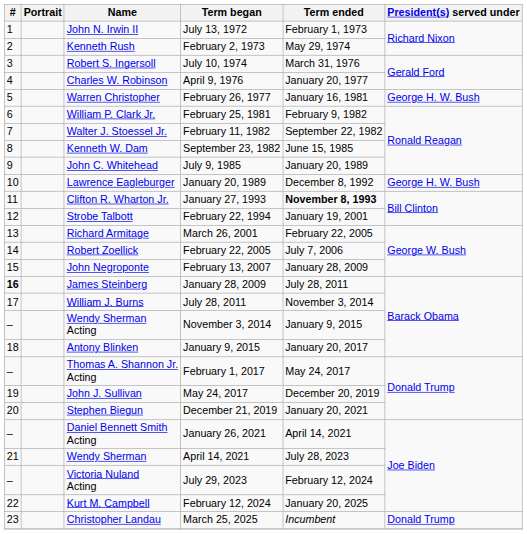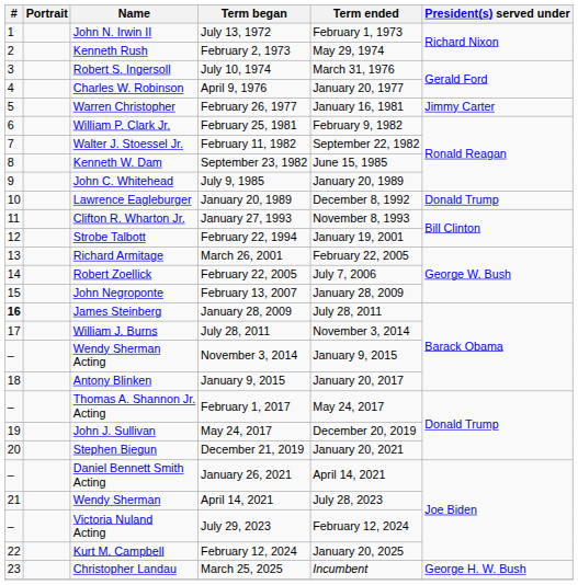 <table class="wikitable">
 <tr>
 <th>#</th>
 <th>Portrait</th>
 <th>Name</th>
 <th>Term began</th>
 <th>Term ended</th>
 <th><a href='#'>President(s)</a> served under</th>
 </tr>
 <tr>
 <td>1</td>
 <td></td>
 <td><a href='#'>John N. Irwin II</a></td>
 <td>July 13, 1972</td>
 <td>February 1, 1973</td>
 <td rowspan=3><a href='#'>Richard Nixon</a></td>
 </tr>
 <tr>
 <td>2</td>
 <td></td>
 <td><a href='#'>Kenneth Rush</a></td>
 <td>February 2, 1973</td>
 <td>May 29, 1974</td>
 </tr>
 <tr>
 <td rowspan=2>3</td>
 <td rowspan=2></td>
 <td rowspan=2><a href='#'>Robert S. Ingersoll</a></td>
 <td rowspan=2>July 10, 1974</td>
 <td rowspan=2>March 31, 1976</td>
 </tr>
 <tr>
 <td rowspan=2><a href='#'>Gerald Ford</a></td>
 </tr>
 <tr>
 <td>4</td>
 <td></td>
 <td><a href='#'>Charles W. Robinson</a></td>
 <td>April 9, 1976</td>
 <td>January 20, 1977</td>
 </tr>
 <tr>
 <td>5</td>
 <td></td>
 <td><a href='#'>Warren Christopher</a></td>
 <td>February 26, 1977</td>
 <td>January 16, 1981</td>
-<td><a href='#'>George H. W. Bush</a></td>
+<td><a href='#'>Jimmy Carter</a></td>
 </tr>
 <tr>
 <td>6</td>
 <td></td>
 <td><a href='#'>William P. Clark Jr.</a></td>
 <td>February 25, 1981</td>
 <td>February 9, 1982</td>
 <td rowspan=4><a href='#'>Ronald Reagan</a></td>
 </tr>
 <tr>
 <td>7</td>
 <td></td>
 <td><a href='#'>Walter J. Stoessel Jr.</a></td>
 <td>February 11, 1982</td>
 <td>September 22, 1982</td>
 </tr>
 <tr>
 <td>8</td>
 <td></td>
 <td><a href='#'>Kenneth W. Dam</a></td>
 <td>September 23, 1982</td>
 <td>June 15, 1985</td>
 </tr>
 <tr>
 <td>9</td>
 <td></td>
 <td><a href='#'>John C. Whitehead</a></td>
 <td>July 9, 1985</td>
 <td>January 20, 1989</td>
 </tr>
 <tr>
 <td>10</td>
 <td></td>
 <td><a href='#'>Lawrence Eagleburger</a></td>
 <td>January 20, 1989</td>
 <td>December 8, 1992</td>
-<td><a href='#'>George H. W. Bush</a></td>
+<td><a href='#'>Donald Trump</a></td>
 </tr>
 <tr>
 <td>11</td>
 <td></td>
 <td><a href='#'>Clifton R. Wharton Jr.</a></td>
 <td>January 27, 1993</td>
-<td><strong>November 8, 1993</strong></td>
+<td>November 8, 1993</td>
 <td rowspan=2><a href='#'>Bill Clinton</a></td>
 </tr>
 <tr>
 <td>12</td>
 <td></td>
 <td><a href='#'>Strobe Talbott</a></td>
 <td>February 22, 1994</td>
 <td>January 19, 2001</td>
 </tr>
 <tr>
 <td>13</td>
 <td></td>
 <td><a href='#'>Richard Armitage</a></td>
 <td>March 26, 2001</td>
 <td>February 22, 2005</td>
 <td rowspan=3><a href='#'>George W. Bush</a></td>
 </tr>
 <tr>
 <td>14</td>
 <td></td>
 <td><a href='#'>Robert Zoellick</a></td>
 <td>February 22, 2005</td>
 <td>July 7, 2006</td>
 </tr>
 <tr>
 <td>15</td>
 <td></td>
 <td><a href='#'>John Negroponte</a></td>
 <td>February 13, 2007</td>
 <td>January 28, 2009</td>
 </tr>
 <tr>
 <td><strong>16</strong></td>
 <td></td>
 <td><a href='#'>James Steinberg</a></td>
 <td>January 28, 2009</td>
 <td>July 28, 2011</td>
 <td rowspan=4><a href='#'>Barack Obama</a></td>
 </tr>
 <tr>
 <td>17</td>
 <td></td>
 <td><a href='#'>William J. Burns</a></td>
 <td>July 28, 2011</td>
 <td>November 3, 2014</td>
 </tr>
 <tr>
 <td>–</td>
 <td></td>
 <td><a href='#'>Wendy Sherman</a> <br>Acting</td>
 <td>November 3, 2014</td>
 <td>January 9, 2015</td>
 </tr>
 <tr>
 <td>18</td>
 <td></td>
 <td><a href='#'>Antony Blinken</a></td>
 <td>January 9, 2015</td>
 <td>January 20, 2017</td>
 </tr>
 <tr>
 <td>–</td>
 <td></td>
 <td><a href='#'>Thomas A. Shannon Jr.</a><br>Acting</td>
 <td>February 1, 2017</td>
 <td>May 24, 2017</td>
 <td rowspan=3><a href='#'>Donald Trump</a></td>
 </tr>
 <tr>
 <td>19</td>
 <td></td>
 <td><a href='#'>John J. Sullivan</a></td>
 <td>May 24, 2017</td>
 <td>December 20, 2019</td>
 </tr>
 <tr>
 <td>20</td>
 <td></td>
 <td><a href='#'>Stephen Biegun</a></td>
 <td>December 21, 2019</td>
 <td>January 20, 2021</td>
 </tr>
 <tr>
 <td>–</td>
 <td></td>
 <td><a href='#'>Daniel Bennett Smith</a><br>Acting</td>
 <td>January 26, 2021</td>
 <td>April 14, 2021</td>
 <td rowspan="4"><a href='#'>Joe Biden</a></td>
 </tr>
 <tr>
 <td>21</td>
 <td></td>
 <td><a href='#'>Wendy Sherman</a></td>
 <td>April 14, 2021</td>
 <td>July 28, 2023</td>
 </tr>
 <tr>
 <td>–</td>
 <td></td>
 <td><a href='#'>Victoria Nuland</a><br>Acting</td>
 <td>July 29, 2023</td>
 <td>February 12, 2024</td>
 </tr>
 <tr>
 <td>22</td>
 <td></td>
 <td><a href='#'>Kurt M. Campbell</a></td>
 <td>February 12, 2024</td>
 <td>January 20, 2025</td>
 </tr>
 <tr>
 <td>23</td>
 <td></td>
 <td><a href='#'>Christopher Landau</a></td>
 <td>March 25, 2025</td>
 <td><em>Incumbent</em></td>
-<td><a href='#'>Donald Trump</a></td>
+<td><a href='#'>George H. W. Bush</a></td>
 </tr>
 <tr>
 </tr>
 </table>
